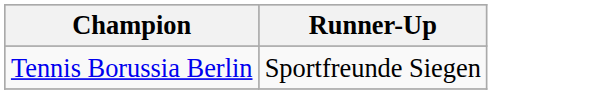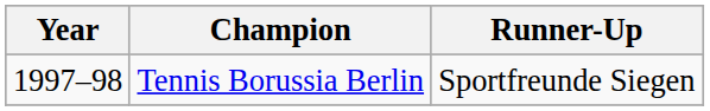 <table class=wikitable>
 <tr>
+<th>Year</th>
 <th style="text-align:center">Champion</th>
 <th style="text-align:center">Runner-Up</th>
 </tr>
 <tr align="center">
+<td>1997–98</td>
 <td><a href='#'>Tennis Borussia Berlin</a></td>
 <td>Sportfreunde Siegen</td>
 </tr>
 </table>
